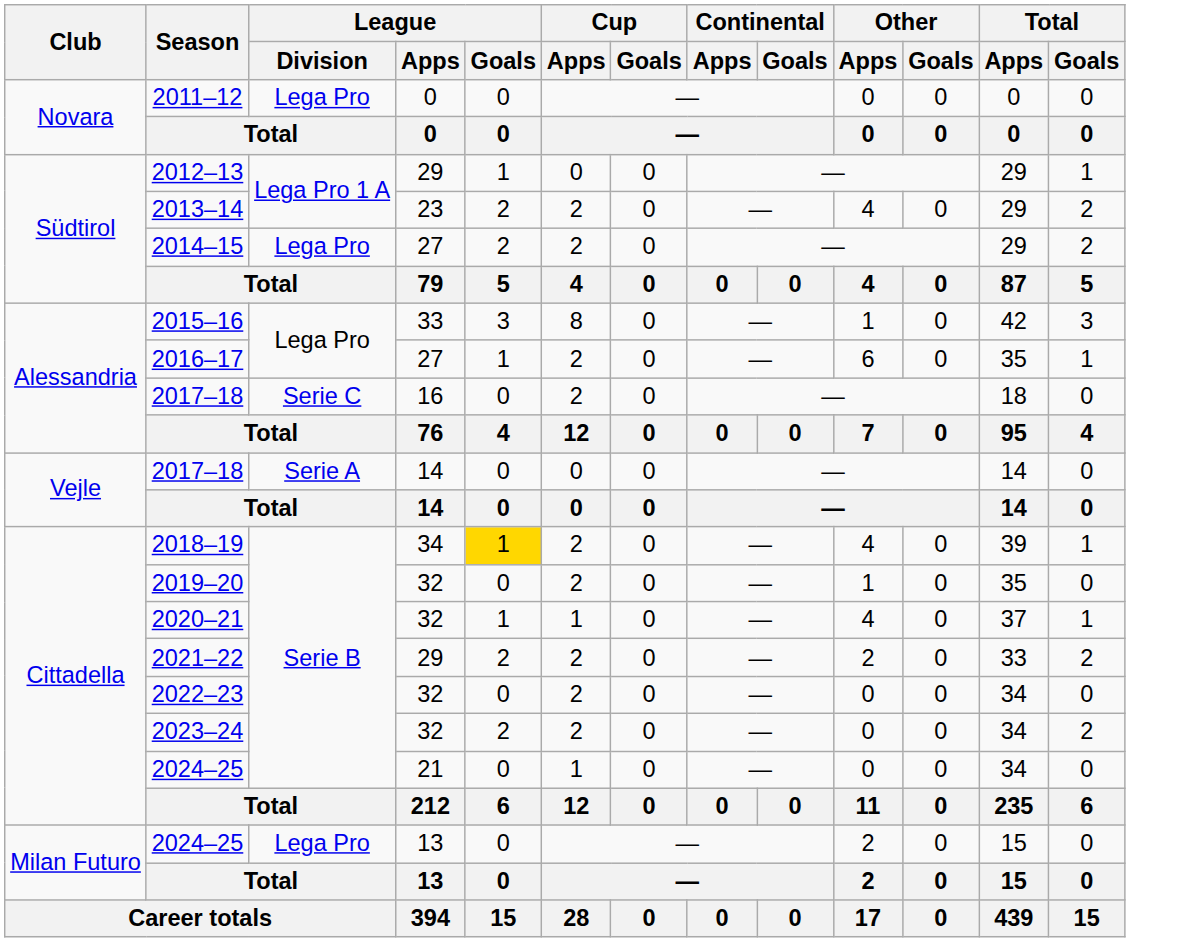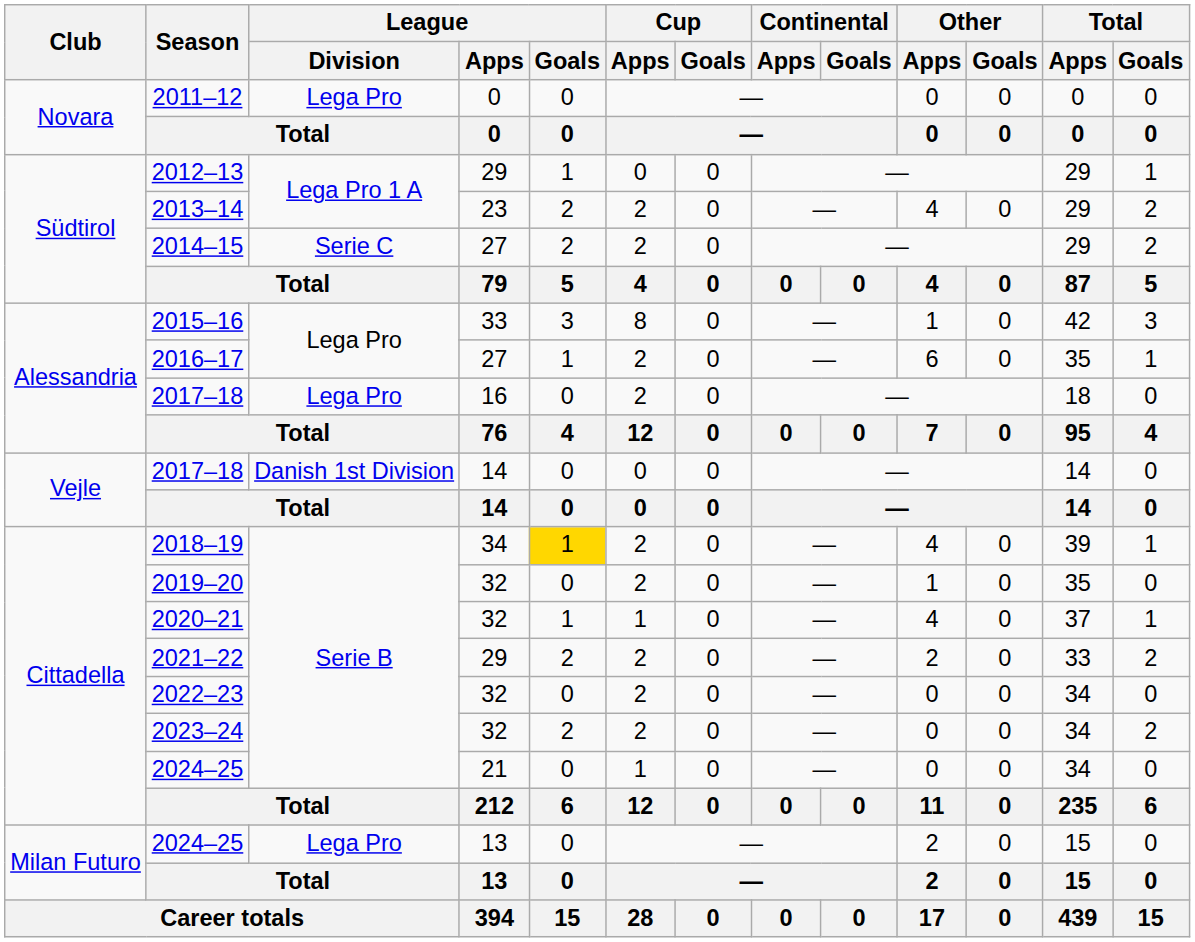 <table class="wikitable" style="text-align:center">
 <tr>
 <th rowspan="2">Club</th>
 <th rowspan="2">Season</th>
 <th colspan="3">League</th>
 <th colspan="2">Cup </th>
 <th colspan="2">Continental</th>
 <th colspan="2">Other</th>
 <th colspan="2">Total</th>
 </tr>
 <tr>
 <th>Division</th>
 <th>Apps</th>
 <th>Goals</th>
 <th>Apps</th>
 <th>Goals</th>
 <th>Apps</th>
 <th>Goals</th>
 <th>Apps</th>
 <th>Goals</th>
 <th>Apps</th>
 <th>Goals</th>
 </tr>
 <tr>
 <td rowspan="2"><a href='#'>Novara</a></td>
 <td><a href='#'>2011–12</a></td>
 <td><a href='#'>Lega Pro</a></td>
 <td>0</td>
 <td>0</td>
 <td colspan=4>—</td>
 <td>0</td>
 <td>0</td>
 <td>0</td>
 <td>0</td>
 </tr>
 <tr>
 <th colspan=2>Total</th>
 <th>0</th>
 <th>0</th>
 <th colspan=4>—</th>
 <th>0</th>
 <th>0</th>
 <th>0</th>
 <th>0</th>
 </tr>
 <tr>
 <td rowspan=4><a href='#'>Südtirol</a></td>
 <td><a href='#'>2012–13</a></td>
 <td rowspan=2><a href='#'>Lega Pro 1 A</a></td>
 <td>29</td>
 <td>1</td>
 <td>0</td>
 <td>0</td>
 <td colspan=4>—</td>
 <td>29</td>
 <td>1</td>
 </tr>
 <tr>
 <td><a href='#'>2013–14</a></td>
 <td>23</td>
 <td>2</td>
 <td>2</td>
 <td>0</td>
 <td colspan=2>—</td>
 <td>4</td>
 <td>0</td>
 <td>29</td>
 <td>2</td>
 </tr>
 <tr>
 <td><a href='#'>2014–15</a></td>
-<td><a href='#'>Lega Pro</a></td>
+<td><a href='#'>Serie C</a></td>
 <td>27</td>
 <td>2</td>
 <td>2</td>
 <td>0</td>
 <td colspan=4>—</td>
 <td>29</td>
 <td>2</td>
 </tr>
 <tr>
 <th colspan=2>Total</th>
 <th>79</th>
 <th>5</th>
 <th>4</th>
 <th>0</th>
 <th>0</th>
 <th>0</th>
 <th>4</th>
 <th>0</th>
 <th>87</th>
 <th>5</th>
 </tr>
 <tr>
 <td rowspan=4><a href='#'>Alessandria</a></td>
 <td><a href='#'>2015–16</a></td>
 <td rowspan=2>Lega Pro</td>
 <td>33</td>
 <td>3</td>
 <td>8</td>
 <td>0</td>
 <td colspan=2>—</td>
 <td>1</td>
 <td>0</td>
 <td>42</td>
 <td>3</td>
 </tr>
 <tr>
 <td><a href='#'>2016–17</a></td>
 <td>27</td>
 <td>1</td>
 <td>2</td>
 <td>0</td>
 <td colspan=2>—</td>
 <td>6</td>
 <td>0</td>
 <td>35</td>
 <td>1</td>
 </tr>
 <tr>
 <td><a href='#'>2017–18</a></td>
-<td><a href='#'>Serie C</a></td>
+<td><a href='#'>Lega Pro</a></td>
 <td>16</td>
 <td>0</td>
 <td>2</td>
 <td>0</td>
 <td colspan=4>—</td>
 <td>18</td>
 <td>0</td>
 </tr>
 <tr>
 <th colspan=2>Total</th>
 <th>76</th>
 <th>4</th>
 <th>12</th>
 <th>0</th>
 <th>0</th>
 <th>0</th>
 <th>7</th>
 <th>0</th>
 <th>95</th>
 <th>4</th>
 </tr>
 <tr>
 <td rowspan="2"><a href='#'>Vejle</a></td>
 <td><a href='#'>2017–18</a></td>
-<td><a href='#'>Serie A</a></td>
+<td><a href='#'>Danish 1st Division</a></td>
 <td>14</td>
 <td>0</td>
 <td>0</td>
 <td>0</td>
 <td colspan=4>—</td>
 <td>14</td>
 <td>0</td>
 </tr>
 <tr>
 <th colspan=2>Total</th>
 <th>14</th>
 <th>0</th>
 <th>0</th>
 <th>0</th>
 <th colspan=4>—</th>
 <th>14</th>
 <th>0</th>
 </tr>
 <tr>
 <td rowspan=8><a href='#'>Cittadella</a></td>
 <td><a href='#'>2018–19</a></td>
 <td rowspan=7><a href='#'>Serie B</a></td>
 <td>34</td>
 <td style="background: gold;">1</td>
 <td>2</td>
 <td>0</td>
 <td colspan=2>—</td>
 <td>4</td>
 <td>0</td>
 <td>39</td>
 <td>1</td>
 </tr>
 <tr>
 <td><a href='#'>2019–20</a></td>
 <td>32</td>
 <td>0</td>
 <td>2</td>
 <td>0</td>
 <td colspan=2>—</td>
 <td>1</td>
 <td>0</td>
 <td>35</td>
 <td>0</td>
 </tr>
 <tr>
 <td><a href='#'>2020–21</a></td>
 <td>32</td>
 <td>1</td>
 <td>1</td>
 <td>0</td>
 <td colspan=2>—</td>
 <td>4</td>
 <td>0</td>
 <td>37</td>
 <td>1</td>
 </tr>
 <tr>
 <td><a href='#'>2021–22</a></td>
 <td>29</td>
 <td>2</td>
 <td>2</td>
 <td>0</td>
 <td colspan=2>—</td>
 <td>2</td>
 <td>0</td>
 <td>33</td>
 <td>2</td>
 </tr>
 <tr>
 <td><a href='#'>2022–23</a></td>
 <td>32</td>
 <td>0</td>
 <td>2</td>
 <td>0</td>
 <td colspan=2>—</td>
 <td>0</td>
 <td>0</td>
 <td>34</td>
 <td>0</td>
 </tr>
 <tr>
 <td><a href='#'>2023–24</a></td>
 <td>32</td>
 <td>2</td>
 <td>2</td>
 <td>0</td>
 <td colspan=2>—</td>
 <td>0</td>
 <td>0</td>
 <td>34</td>
 <td>2</td>
 </tr>
 <tr>
 <td><a href='#'>2024–25</a></td>
 <td>21</td>
 <td>0</td>
 <td>1</td>
 <td>0</td>
 <td colspan=2>—</td>
 <td>0</td>
 <td>0</td>
 <td>34</td>
 <td>0</td>
 </tr>
 <tr>
 <th colspan=2>Total</th>
 <th>212</th>
 <th>6</th>
 <th>12</th>
 <th>0</th>
 <th>0</th>
 <th>0</th>
 <th>11</th>
 <th>0</th>
 <th>235</th>
 <th>6</th>
 </tr>
 <tr>
 <td rowspan="2"><a href='#'>Milan Futuro</a></td>
 <td><a href='#'>2024–25</a></td>
 <td><a href='#'>Lega Pro</a></td>
 <td>13</td>
 <td>0</td>
 <td colspan=4>—</td>
 <td>2</td>
 <td>0</td>
 <td>15</td>
 <td>0</td>
 </tr>
 <tr>
 <th colspan=2>Total</th>
 <th>13</th>
 <th>0</th>
 <th colspan=4>—</th>
 <th>2</th>
 <th>0</th>
 <th>15</th>
 <th>0</th>
 </tr>
 <tr>
 <th colspan=3>Career totals</th>
 <th>394</th>
 <th>15</th>
 <th>28</th>
 <th>0</th>
 <th>0</th>
 <th>0</th>
 <th>17</th>
 <th>0</th>
 <th>439</th>
 <th>15</th>
 </tr>
 </table>
